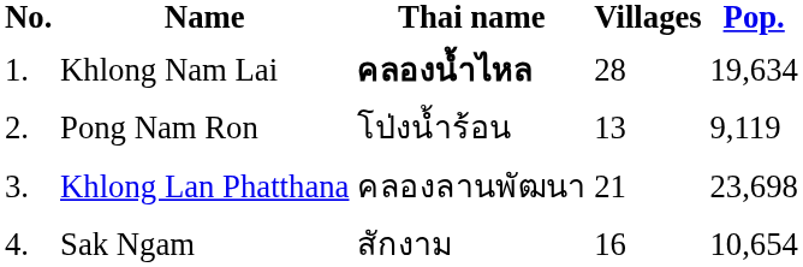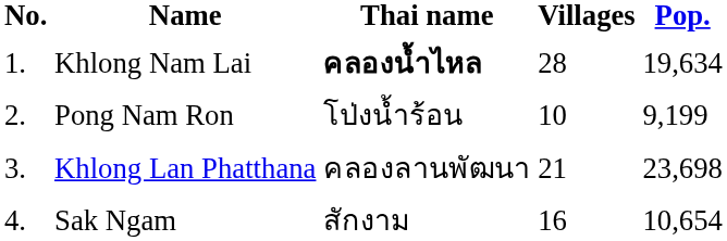 <table>
 <tr>
 <th>No.</th>
 <th>Name</th>
 <th>Thai name</th>
 <th>Villages</th>
 <th><a href='#'>Pop.</a></th>
 </tr>
 <tr>
 <td>1.</td>
 <td>Khlong Nam Lai</td>
 <td><strong>คลองน้ำไหล</strong></td>
 <td>28</td>
 <td>19,634</td>
 <td></td>
 </tr>
 <tr>
 <td>2.</td>
 <td>Pong Nam Ron</td>
 <td>โป่งน้ำร้อน</td>
-<td>13</td>
-<td>9,119</td>
+<td>10</td>
+<td>9,199</td>
 <td></td>
 </tr>
 <tr>
 <td>3.</td>
 <td><a href='#'>Khlong Lan Phatthana</a></td>
 <td>คลองลานพัฒนา</td>
 <td>21</td>
 <td>23,698</td>
 <td></td>
 </tr>
 <tr>
 <td>4.</td>
 <td>Sak Ngam</td>
 <td>สักงาม</td>
 <td>16</td>
 <td>10,654</td>
 <td></td>
 </tr>
 </table>
